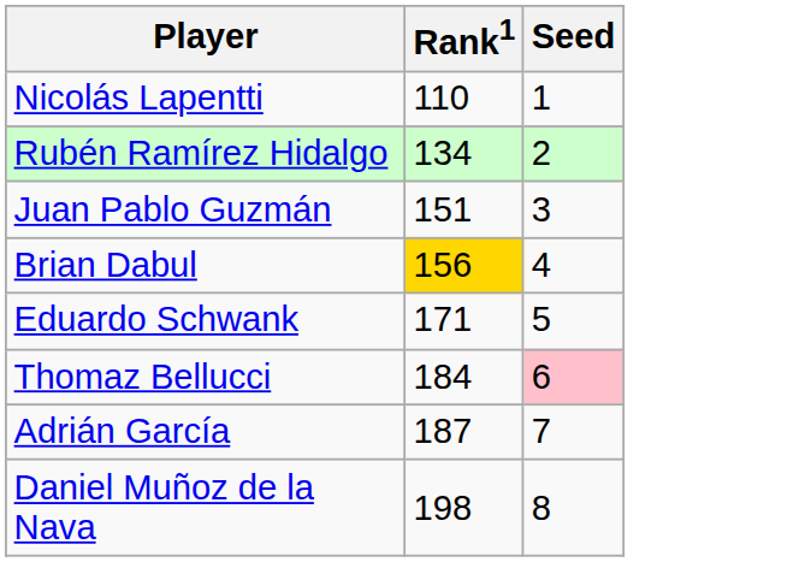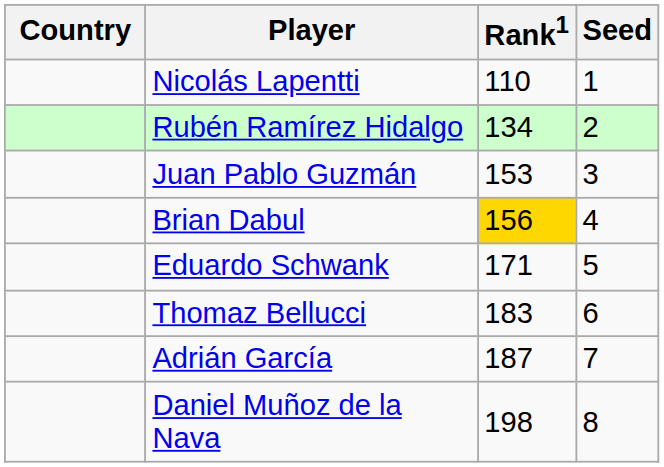 <table class="sortable wikitable">
 <tr>
+<th width="70">Country</th>
 <th width="175">Player</th>
 <th>Rank<sup>1</sup></th>
 <th>Seed</th>
 </tr>
 <tr>
+<td></td>
 <td><a href='#'>Nicolás Lapentti</a></td>
 <td>110</td>
 <td>1</td>
 </tr>
 <tr style="background:#cfc;">
+<td></td>
 <td><a href='#'>Rubén Ramírez Hidalgo</a></td>
 <td>134</td>
 <td>2</td>
 </tr>
 <tr>
+<td></td>
 <td><a href='#'>Juan Pablo Guzmán</a></td>
-<td>151</td>
+<td>153</td>
 <td>3</td>
 </tr>
 <tr>
+<td></td>
 <td><a href='#'>Brian Dabul</a></td>
 <td style="background: gold;">156</td>
 <td>4</td>
 </tr>
 <tr>
+<td></td>
 <td><a href='#'>Eduardo Schwank</a></td>
 <td>171</td>
 <td>5</td>
 </tr>
 <tr>
+<td></td>
 <td><a href='#'>Thomaz Bellucci</a></td>
-<td>184</td>
-<td style="background: pink;">6</td>
+<td>183</td>
+<td>6</td>
 </tr>
 <tr>
+<td></td>
 <td><a href='#'>Adrián García</a></td>
 <td>187</td>
 <td>7</td>
 </tr>
 <tr>
+<td></td>
 <td><a href='#'>Daniel Muñoz de la Nava</a></td>
 <td>198</td>
 <td>8</td>
 </tr>
 </table>
